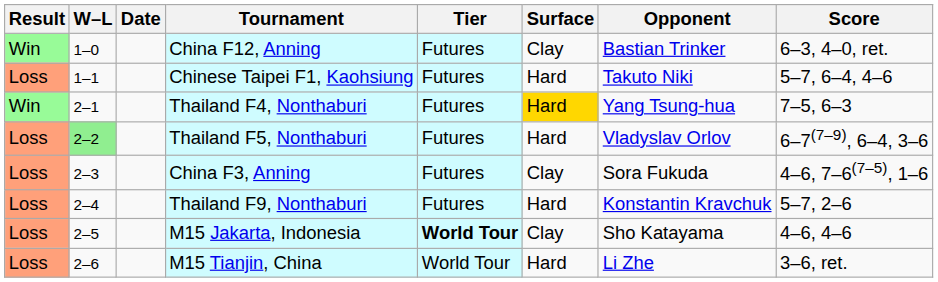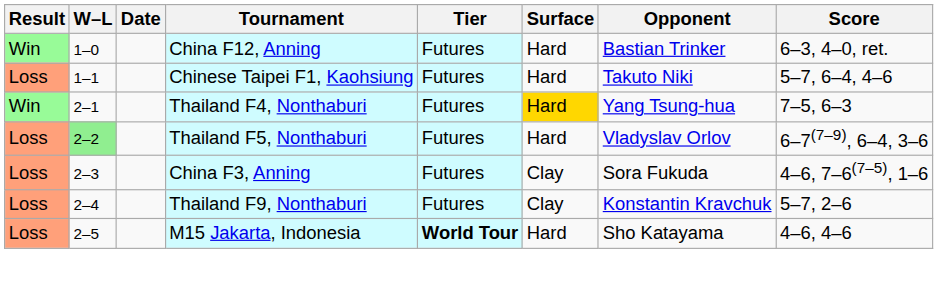 <table class="sortable wikitable nowrap">
 <tr>
 <th>Result</th>
 <th class="unsortable">W–L</th>
 <th>Date</th>
 <th>Tournament</th>
 <th>Tier</th>
 <th>Surface</th>
 <th>Opponent</th>
 <th class="unsortable">Score</th>
 </tr>
 <tr>
 <td bgcolor=98FB98>Win</td>
 <td><small>1–0</small></td>
 <td></td>
 <td style="background:#cffcff;">China F12, <a href='#'>Anning</a></td>
 <td style="background:#cffcff;">Futures</td>
-<td>Clay</td>
+<td>Hard</td>
 <td> <a href='#'>Bastian Trinker</a></td>
 <td>6–3, 4–0, ret.</td>
 </tr>
 <tr>
 <td bgcolor=FFA07A>Loss</td>
 <td><small>1–1</small></td>
 <td></td>
 <td style="background:#cffcff;">Chinese Taipei F1, <a href='#'>Kaohsiung</a></td>
 <td style="background:#cffcff;">Futures</td>
 <td>Hard</td>
 <td> <a href='#'>Takuto Niki</a></td>
 <td>5–7, 6–4, 4–6</td>
 </tr>
 <tr>
 <td bgcolor=98FB98>Win</td>
 <td><small>2–1</small></td>
 <td></td>
 <td style="background:#cffcff;">Thailand F4, <a href='#'>Nonthaburi</a></td>
 <td style="background:#cffcff;">Futures</td>
 <td style="background: gold;">Hard</td>
 <td> <a href='#'>Yang Tsung-hua</a></td>
 <td>7–5, 6–3</td>
 </tr>
 <tr>
 <td bgcolor=FFA07A>Loss</td>
 <td style="background: lightgreen;"><small>2–2</small></td>
 <td></td>
 <td style="background:#cffcff;">Thailand F5, <a href='#'>Nonthaburi</a></td>
 <td style="background:#cffcff;">Futures</td>
 <td>Hard</td>
 <td> <a href='#'>Vladyslav Orlov</a></td>
 <td>6–7<sup>(7–9)</sup>, 6–4, 3–6</td>
 </tr>
 <tr>
 <td bgcolor=FFA07A>Loss</td>
 <td><small>2–3</small></td>
 <td></td>
 <td style="background:#cffcff;">China F3, <a href='#'>Anning</a></td>
 <td style="background:#cffcff;">Futures</td>
 <td>Clay</td>
 <td> Sora Fukuda</td>
 <td>4–6, 7–6<sup>(7–5)</sup>, 1–6</td>
 </tr>
 <tr>
 <td bgcolor=FFA07A>Loss</td>
 <td><small>2–4</small></td>
 <td></td>
 <td style="background:#cffcff;">Thailand F9, <a href='#'>Nonthaburi</a></td>
 <td style="background:#cffcff;">Futures</td>
-<td>Hard</td>
+<td>Clay</td>
 <td> <a href='#'>Konstantin Kravchuk</a></td>
 <td>5–7, 2–6</td>
 </tr>
 <tr>
 <td bgcolor=FFA07A>Loss</td>
 <td><small>2–5</small></td>
 <td></td>
 <td style="background:#cffcff;">M15 <a href='#'>Jakarta</a>, Indonesia</td>
 <td style="background:#cffcff;"><strong>World Tour</strong></td>
-<td>Clay</td>
+<td>Hard</td>
 <td> Sho Katayama</td>
 <td>4–6, 4–6</td>
 </tr>
-<tr>
-<td bgcolor=FFA07A>Loss</td>
-<td><small>2–6</small></td>
-<td></td>
-<td style="background:#cffcff;">M15 <a href='#'>Tianjin</a>, China</td>
-<td style="background:#cffcff;">World Tour</td>
-<td>Hard</td>
-<td> <a href='#'>Li Zhe</a></td>
-<td>3–6, ret.</td>
-</tr>
 </table>
